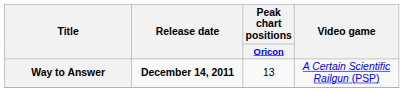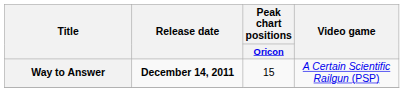 <table class="wikitable plainrowheaders" style="text-align:center;">
 <tr>
 <th scope="col" rowspan="2" style="width:17.5em;">Title</th>
 <th scope="col" rowspan="2" style="width:14em;">Release date</th>
 <th scope="col" colspan="1">Peak chart positions</th>
 <th scope="col" rowspan="2" style="width:13.5em;">Video game</th>
 </tr>
 <tr>
 <th scope="col" style="width:2em; font-size:90%;"><a href='#'>Oricon</a></th>
 </tr>
 <tr>
 <th>Way to Answer</th>
 <td><strong>December 14, 2011</strong></td>
-<td>13</td>
+<td>15</td>
 <td><a href='#'><em>A Certain Scientific Railgun</em> (PSP)</a></td>
 </tr>
 <tr>
 </tr>
 </table>
